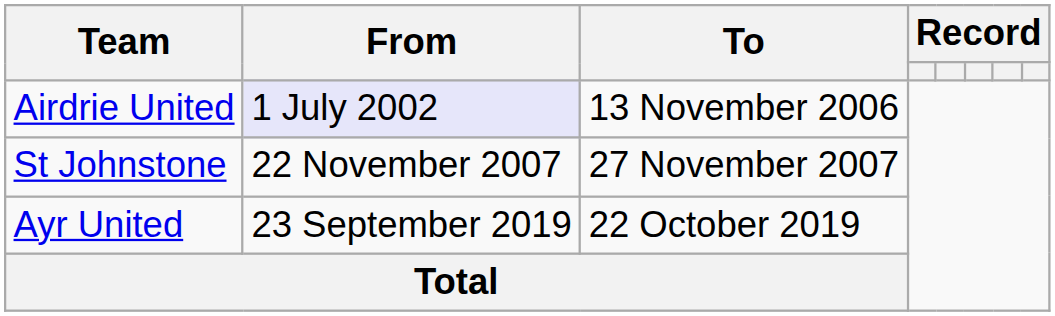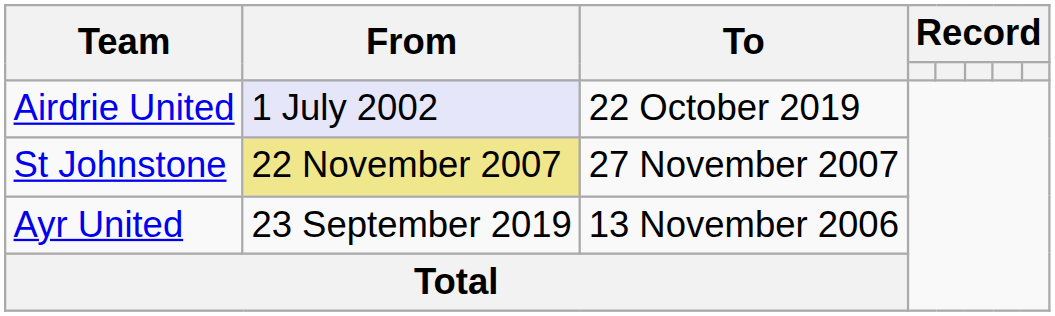 <table class=wikitable style="text-align: center">
 <tr>
 <th rowspan=2>Team</th>
 <th rowspan=2>From</th>
 <th rowspan=2>To</th>
 <th colspan=5>Record</th>
 </tr>
 <tr>
 <th></th>
 <th></th>
 <th></th>
 <th></th>
 <th></th>
 </tr>
 <tr>
 <td align=left><a href='#'>Airdrie United</a></td>
 <td align=left style="background: lavender;">1 July 2002</td>
-<td align=left>13 November 2006<br></td>
+<td align=left>22 October 2019<br></td>
 </tr>
 <tr>
 <td align=left><a href='#'>St Johnstone</a></td>
-<td align=left>22 November 2007</td>
+<td align=left style="background: khaki;">22 November 2007</td>
 <td align=left>27 November 2007<br></td>
 </tr>
 <tr>
 <td align=left><a href='#'>Ayr United</a></td>
 <td align=left>23 September 2019</td>
-<td align=left>22 October 2019<br></td>
+<td align=left>13 November 2006<br></td>
 </tr>
 <tr>
 <th colspan=3>Total<br></th>
 </tr>
 </table>
